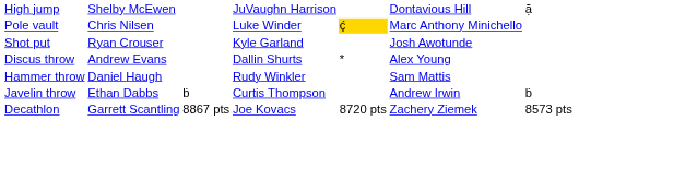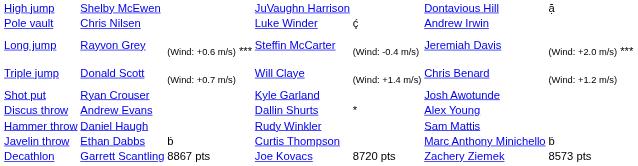 <table>
 <tr>
 <td><a href='#'>High jump</a></td>
 <td><a href='#'>Shelby McEwen</a></td>
 <td></td>
 <td><a href='#'>JuVaughn Harrison</a></td>
 <td></td>
 <td><a href='#'>Dontavious Hill</a></td>
 <td> ặ</td>
 </tr>
 <tr>
 <td><a href='#'>Pole vault</a></td>
 <td><a href='#'>Chris Nilsen</a></td>
 <td></td>
 <td><a href='#'>Luke Winder</a></td>
-<td style="background: gold;"> ḉ</td>
-<td><a href='#'>Marc Anthony Minichello</a></td>
+<td> ḉ</td>
+<td><a href='#'>Andrew Irwin</a></td>
 <td></td>
+</tr>
+<tr>
+<td><a href='#'>Long jump</a></td>
+<td><a href='#'>Rayvon Grey</a></td>
+<td><br><small>(Wind: +0.6 m/s)</small> ***</td>
+<td><a href='#'>Steffin McCarter</a></td>
+<td><br><small>(Wind: -0.4 m/s)</small></td>
+<td><a href='#'>Jeremiah Davis</a></td>
+<td><br><small>(Wind: +2.0 m/s)</small> ***</td>
+</tr>
+<tr>
+<td><a href='#'>Triple jump</a></td>
+<td><a href='#'>Donald Scott</a></td>
+<td><br><small>(Wind: +0.7 m/s)</small></td>
+<td><a href='#'>Will Claye</a></td>
+<td><br><small>(Wind: +1.4 m/s)</small></td>
+<td><a href='#'>Chris Benard</a></td>
+<td><br><small>(Wind: +1.2 m/s)</small></td>
 </tr>
 <tr>
 <td><a href='#'>Shot put</a></td>
 <td><a href='#'>Ryan Crouser</a></td>
 <td></td>
 <td><a href='#'>Kyle Garland</a></td>
 <td></td>
 <td><a href='#'>Josh Awotunde</a></td>
 <td></td>
 </tr>
 <tr>
 <td><a href='#'>Discus throw</a></td>
 <td><a href='#'>Andrew Evans</a></td>
 <td></td>
 <td><a href='#'>Dallin Shurts</a></td>
 <td> *</td>
 <td><a href='#'>Alex Young</a></td>
 <td></td>
 </tr>
 <tr>
 <td><a href='#'>Hammer throw</a></td>
 <td><a href='#'>Daniel Haugh</a></td>
 <td></td>
 <td><a href='#'>Rudy Winkler</a></td>
 <td></td>
 <td><a href='#'>Sam Mattis</a></td>
 <td></td>
 </tr>
 <tr>
 <td><a href='#'>Javelin throw</a></td>
 <td><a href='#'>Ethan Dabbs</a></td>
 <td> ḃ</td>
 <td><a href='#'>Curtis Thompson</a></td>
 <td></td>
-<td><a href='#'>Andrew Irwin</a></td>
+<td><a href='#'>Marc Anthony Minichello</a></td>
 <td> ḃ</td>
 </tr>
 <tr>
 <td><a href='#'>Decathlon</a></td>
 <td><a href='#'>Garrett Scantling</a></td>
 <td>8867 pts</td>
 <td><a href='#'>Joe Kovacs</a></td>
 <td>8720 pts</td>
 <td><a href='#'>Zachery Ziemek</a></td>
 <td>8573 pts</td>
 </tr>
 </table>
